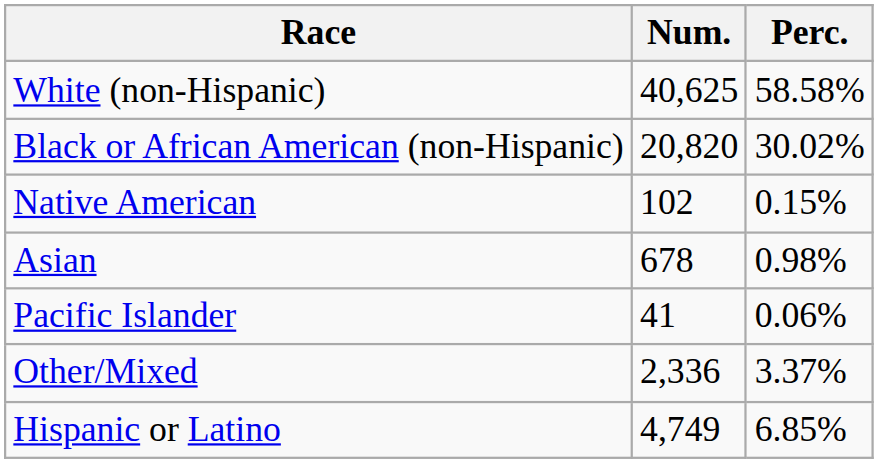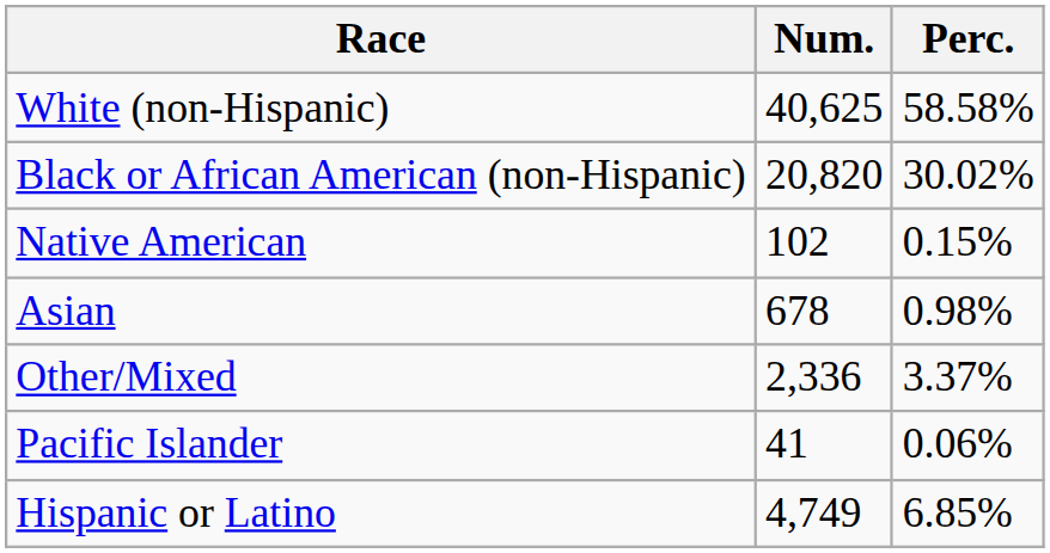 <table class="wikitable">
 <tr>
 <th>Race</th>
 <th>Num.</th>
 <th>Perc.</th>
 </tr>
 <tr>
 <td><a href='#'>White</a> (non-Hispanic)</td>
 <td>40,625</td>
 <td>58.58%</td>
 </tr>
 <tr>
 <td><a href='#'>Black or African American</a> (non-Hispanic)</td>
 <td>20,820</td>
 <td>30.02%</td>
 </tr>
 <tr>
 <td><a href='#'>Native American</a></td>
 <td>102</td>
 <td>0.15%</td>
 </tr>
 <tr>
 <td><a href='#'>Asian</a></td>
 <td>678</td>
 <td>0.98%</td>
 </tr>
 <tr>
+<td><a href='#'>Other/Mixed</a></td>
+<td>2,336</td>
+<td>3.37%</td>
+</tr>
+<tr>
 <td><a href='#'>Pacific Islander</a></td>
 <td>41</td>
 <td>0.06%</td>
-</tr>
-<tr>
-<td><a href='#'>Other/Mixed</a></td>
-<td>2,336</td>
-<td>3.37%</td>
 </tr>
 <tr>
 <td><a href='#'>Hispanic</a> or <a href='#'>Latino</a></td>
 <td>4,749</td>
 <td>6.85%</td>
 </tr>
 </table>
